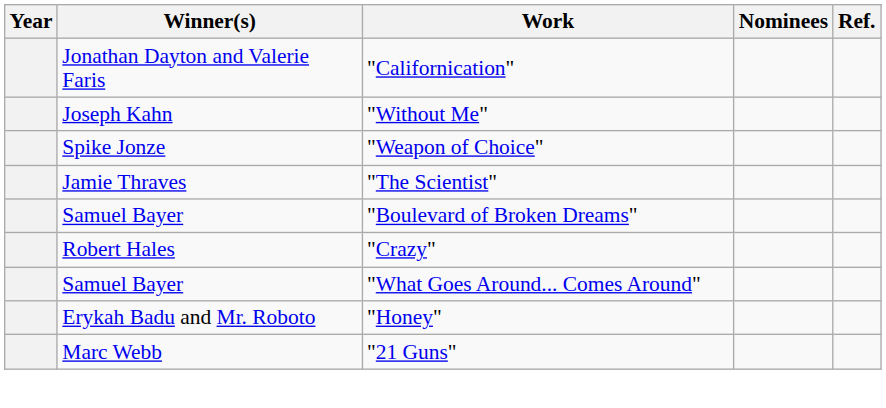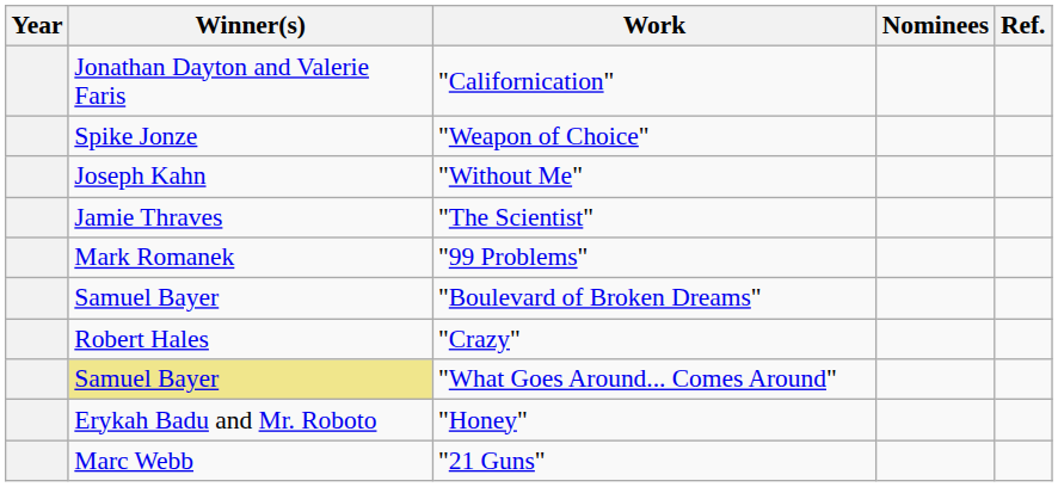 <table class="wikitable sortable">
 <tr>
 <th scope="col" style="width:5px;">Year</th>
 <th scope="col" style="width:220px;">Winner(s)</th>
 <th scope="col" style="width:270px;">Work</th>
 <th scope="col" class="unsortable">Nominees</th>
 <th scope="col" class="unsortable">Ref.</th>
 </tr>
 <tr>
 <th scope="row"></th>
 <td><a href='#'>Jonathan Dayton and Valerie Faris</a></td>
 <td>"<a href='#'>Californication</a>" </td>
 <td></td>
 <td align="center"></td>
 </tr>
 <tr>
 <th scope="row"></th>
+<td><a href='#'>Spike Jonze</a></td>
+<td>"<a href='#'>Weapon of Choice</a>" </td>
+<td></td>
+<td align="center"></td>
+</tr>
+<tr>
+<th scope="row"></th>
 <td><a href='#'>Joseph Kahn</a></td>
 <td>"<a href='#'>Without Me</a>" </td>
 <td></td>
 <td align="center"></td>
 </tr>
 <tr>
 <th scope="row"></th>
-<td><a href='#'>Spike Jonze</a></td>
-<td>"<a href='#'>Weapon of Choice</a>" </td>
+<td><a href='#'>Jamie Thraves</a></td>
+<td>"<a href='#'>The Scientist</a>" </td>
 <td></td>
 <td align="center"></td>
 </tr>
 <tr>
 <th scope="row"></th>
-<td><a href='#'>Jamie Thraves</a></td>
-<td>"<a href='#'>The Scientist</a>" </td>
+<td><a href='#'>Mark Romanek</a></td>
+<td>"<a href='#'>99 Problems</a>" </td>
 <td></td>
 <td align="center"></td>
 </tr>
 <tr>
 <th scope="row"></th>
 <td><a href='#'>Samuel Bayer</a></td>
 <td>"<a href='#'>Boulevard of Broken Dreams</a>" </td>
 <td></td>
 <td align="center"></td>
 </tr>
 <tr>
 <th scope="row"></th>
 <td><a href='#'>Robert Hales</a></td>
 <td>"<a href='#'>Crazy</a>" </td>
 <td></td>
 <td align="center"></td>
 </tr>
 <tr>
 <th scope="row"></th>
-<td><a href='#'>Samuel Bayer</a></td>
+<td style="background: khaki;"><a href='#'>Samuel Bayer</a></td>
 <td>"<a href='#'>What Goes Around... Comes Around</a>" </td>
 <td></td>
 <td align="center"></td>
 </tr>
 <tr>
 <th scope="row"></th>
 <td><a href='#'>Erykah Badu</a> and <a href='#'>Mr. Roboto</a></td>
 <td>"<a href='#'>Honey</a>" </td>
 <td></td>
 <td align="center"></td>
 </tr>
 <tr>
 <th scope="row"></th>
 <td><a href='#'>Marc Webb</a></td>
 <td>"<a href='#'>21 Guns</a>" </td>
 <td></td>
 <td align="center"></td>
 </tr>
 </table>
